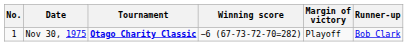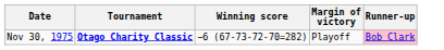 <table class="wikitable" style="font-size:95%;">
 <tr>
-<th>No.</th>
 <th>Date</th>
 <th>Tournament</th>
 <th>Winning score</th>
 <th>Margin of<br>victory</th>
 <th>Runner-up</th>
 </tr>
 <tr>
-<td align=center>1</td>
 <td align=right>Nov 30, <a href='#'>1975</a></td>
 <td><strong><a href='#'>Otago Charity Classic</a></strong></td>
 <td>−6 (67-73-72-70=282)</td>
 <td>Playoff</td>
-<td> <a href='#'>Bob Clark</a></td>
+<td style="background: pink;"> <a href='#'>Bob Clark</a></td>
 </tr>
 </table>
